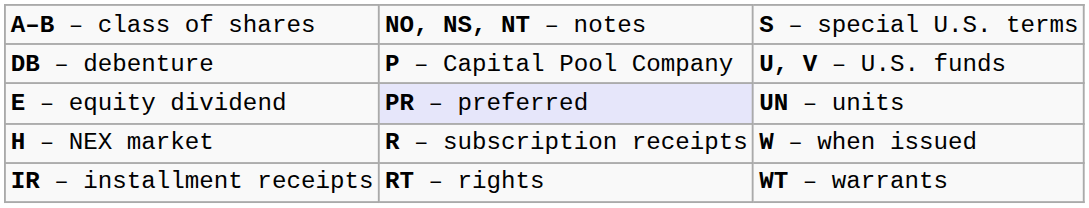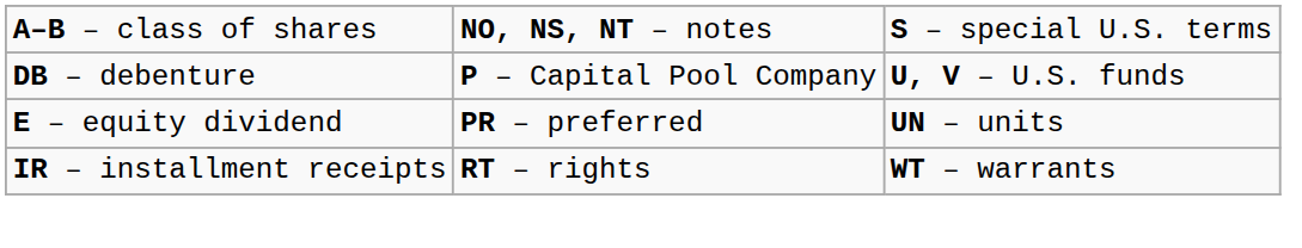 <table class="wikitable">
 <tr>
 <td><strong>A–B</strong> – class of shares</td>
 <td><strong>NO, NS, NT</strong> – notes</td>
 <td><strong>S</strong> – special U.S. terms</td>
 </tr>
 <tr>
 <td><strong>DB</strong> – debenture</td>
 <td><strong>P</strong> – Capital Pool Company</td>
 <td><strong>U, V</strong> – U.S. funds</td>
 </tr>
 <tr>
 <td><strong>E</strong> – equity dividend</td>
-<td style="background: lavender;"><strong>PR</strong> – preferred</td>
+<td><strong>PR</strong> – preferred</td>
 <td><strong>UN</strong> – units</td>
-</tr>
-<tr>
-<td><strong>H</strong> – NEX market</td>
-<td><strong>R</strong> – subscription receipts</td>
-<td><strong>W</strong> – when issued</td>
 </tr>
 <tr>
 <td><strong>IR</strong> – installment receipts</td>
 <td><strong>RT</strong> – rights</td>
 <td><strong>WT</strong> – warrants</td>
 </tr>
 </table>
